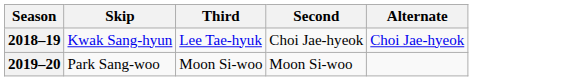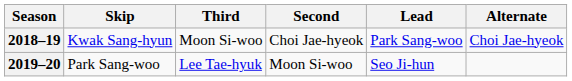 <table class="wikitable">
 <tr>
 <th scope="col">Season</th>
 <th scope="col">Skip</th>
 <th scope="col">Third</th>
 <th scope="col">Second</th>
+<th scope="col">Lead</th>
 <th scope="col">Alternate</th>
 </tr>
 <tr>
 <th scope="row">2018–19</th>
 <td><a href='#'>Kwak Sang-hyun</a></td>
-<td><a href='#'>Lee Tae-hyuk</a></td>
+<td>Moon Si-woo</td>
 <td>Choi Jae-hyeok</td>
+<td><a href='#'>Park Sang-woo</a></td>
 <td><a href='#'>Choi Jae-hyeok</a></td>
 </tr>
 <tr>
 <th scope="row">2019–20</th>
 <td>Park Sang-woo</td>
+<td><a href='#'>Lee Tae-hyuk</a></td>
 <td>Moon Si-woo</td>
-<td>Moon Si-woo</td>
+<td><a href='#'>Seo Ji-hun</a></td>
 <td></td>
 </tr>
 </table>
